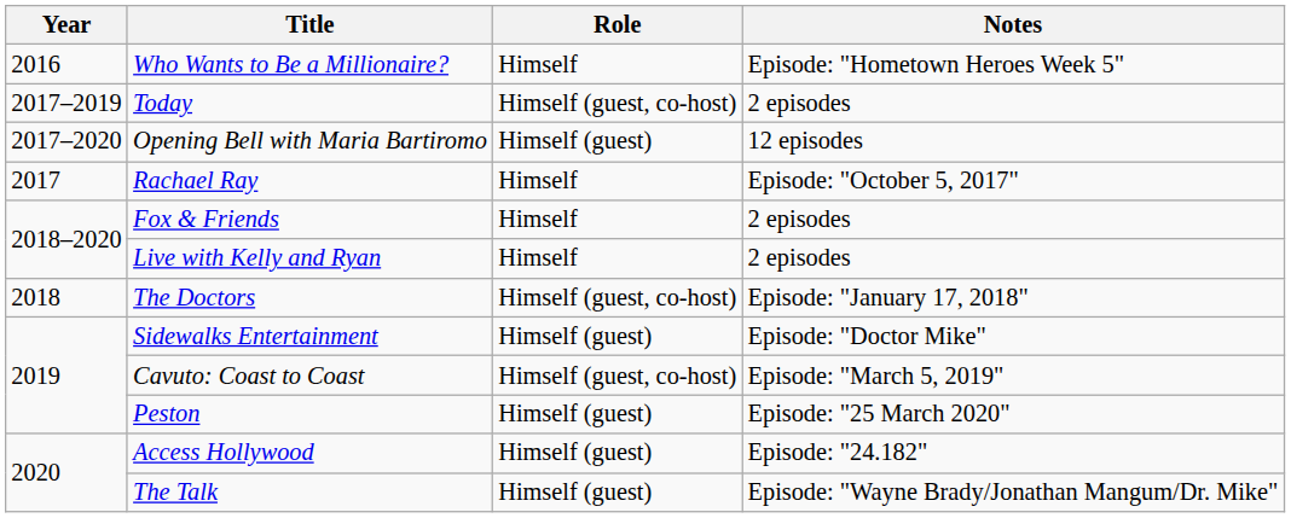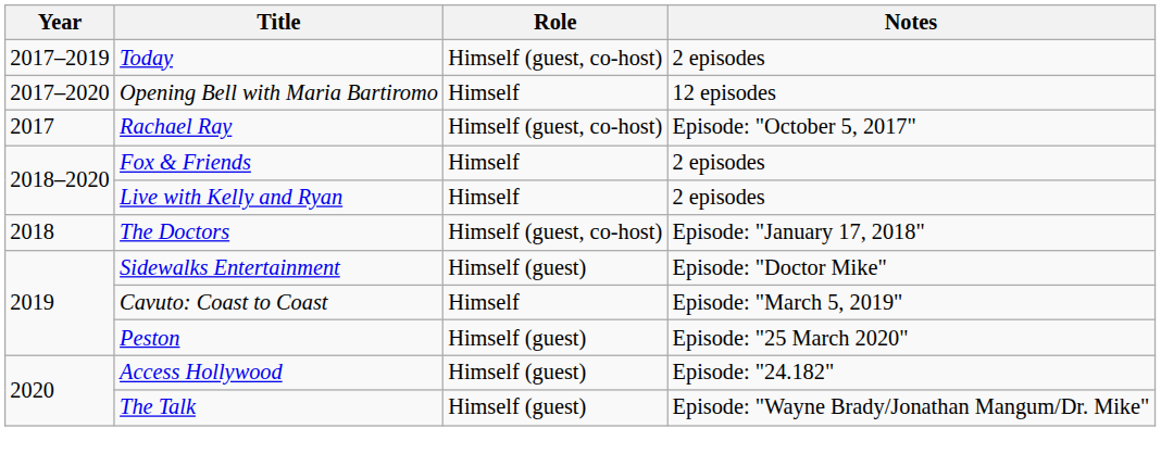 <table class="wikitable sortable">
 <tr>
 <th>Year</th>
 <th>Title</th>
 <th>Role</th>
 <th class="unsortable">Notes</th>
-</tr>
-<tr>
-<td>2016</td>
-<td><em><a href='#'>Who Wants to Be a Millionaire?</a></em></td>
-<td>Himself</td>
-<td>Episode: "Hometown Heroes Week 5"</td>
 </tr>
 <tr>
 <td>2017–2019</td>
 <td><em><a href='#'>Today</a></em></td>
 <td>Himself (guest, co-host)</td>
 <td>2 episodes</td>
 </tr>
 <tr>
 <td>2017–2020</td>
 <td><em>Opening Bell with Maria Bartiromo</em></td>
-<td>Himself (guest)</td>
+<td>Himself</td>
 <td>12 episodes</td>
 </tr>
 <tr>
 <td>2017</td>
 <td><em><a href='#'>Rachael Ray</a></em></td>
-<td>Himself</td>
+<td>Himself (guest, co-host)</td>
 <td>Episode: "October 5, 2017"</td>
 </tr>
 <tr>
 <td rowspan="2">2018–2020</td>
 <td><em><a href='#'>Fox & Friends</a></em></td>
 <td>Himself</td>
 <td>2 episodes</td>
 </tr>
 <tr>
 <td><em><a href='#'>Live with Kelly and Ryan</a></em></td>
 <td>Himself</td>
 <td>2 episodes</td>
 </tr>
 <tr>
 <td>2018</td>
 <td><em><a href='#'>The Doctors</a></em></td>
 <td>Himself (guest, co-host)</td>
 <td>Episode: "January 17, 2018"</td>
 </tr>
 <tr>
 <td rowspan="3">2019</td>
 <td><em><a href='#'>Sidewalks Entertainment</a></em></td>
 <td>Himself (guest)</td>
 <td>Episode: "Doctor Mike"</td>
 </tr>
 <tr>
 <td><em>Cavuto: Coast to Coast</em></td>
-<td>Himself (guest, co-host)</td>
+<td>Himself</td>
 <td>Episode: "March 5, 2019"</td>
 </tr>
 <tr>
 <td><em><a href='#'>Peston</a></em></td>
 <td>Himself (guest)</td>
 <td>Episode: "25 March 2020"</td>
 </tr>
 <tr>
 <td rowspan="2">2020</td>
 <td><em><a href='#'>Access Hollywood</a></em></td>
 <td>Himself (guest)</td>
 <td>Episode: "24.182"</td>
 </tr>
 <tr>
 <td><em><a href='#'>The Talk</a></em></td>
 <td>Himself (guest)</td>
 <td>Episode: "Wayne Brady/Jonathan Mangum/Dr. Mike"</td>
 </tr>
 </table>
